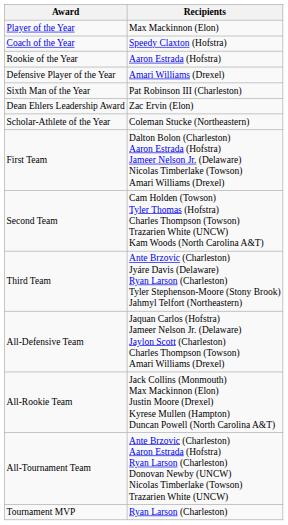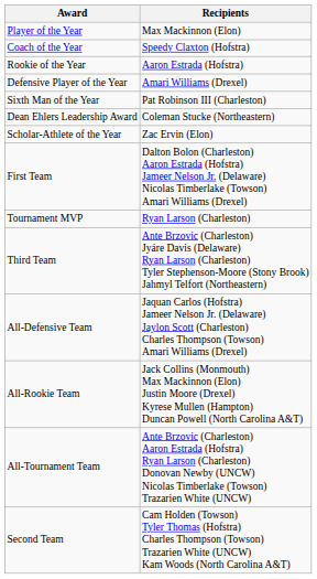 <table class="wikitable" style="white-space:nowrap; font-size:90%;">
 <tr>
 <th>Award</th>
 <th>Recipients</th>
 </tr>
 <tr>
 <td><a href='#'>Player of the Year</a></td>
 <td>Max Mackinnon (Elon)</td>
 </tr>
 <tr>
 <td><a href='#'>Coach of the Year</a></td>
 <td><a href='#'>Speedy Claxton</a> (Hofstra)</td>
 </tr>
 <tr>
 <td>Rookie of the Year</td>
 <td><a href='#'>Aaron Estrada</a> (Hofstra)</td>
 </tr>
 <tr>
 <td>Defensive Player of the Year</td>
 <td><a href='#'>Amari Williams</a> (Drexel)</td>
 </tr>
 <tr>
 <td>Sixth Man of the Year</td>
 <td>Pat Robinson III (Charleston)</td>
 </tr>
 <tr>
 <td>Dean Ehlers Leadership Award</td>
-<td>Zac Ervin (Elon)</td>
+<td>Coleman Stucke (Northeastern)</td>
 </tr>
 <tr>
 <td>Scholar-Athlete of the Year</td>
-<td>Coleman Stucke (Northeastern)</td>
+<td>Zac Ervin (Elon)</td>
 </tr>
 <tr>
 <td>First Team</td>
 <td>Dalton Bolon (Charleston) <br> <a href='#'>Aaron Estrada</a> (Hofstra) <br> <a href='#'>Jameer Nelson Jr.</a> (Delaware) <br> Nicolas Timberlake (Towson) <br> Amari Williams (Drexel)</td>
 </tr>
 <tr>
-<td>Second Team</td>
-<td>Cam Holden (Towson) <br> <a href='#'>Tyler Thomas</a> (Hofstra) <br> Charles Thompson (Towson) <br> Trazarien White (UNCW) <br> Kam Woods (North Carolina A&T)</td>
+<td>Tournament MVP</td>
+<td><a href='#'>Ryan Larson</a> (Charleston)</td>
 </tr>
 <tr>
 <td>Third Team</td>
 <td><a href='#'>Ante Brzovic</a> (Charleston) <br> Jyáre Davis (Delaware) <br> <a href='#'>Ryan Larson</a> (Charleston) <br> Tyler Stephenson-Moore (Stony Brook) <br> Jahmyl Telfort (Northeastern)</td>
 </tr>
 <tr>
 <td>All-Defensive Team</td>
 <td>Jaquan Carlos (Hofstra) <br> Jameer Nelson Jr. (Delaware) <br> <a href='#'>Jaylon Scott</a> (Charleston) <br> Charles Thompson (Towson) <br> Amari Williams (Drexel)</td>
 </tr>
 <tr>
 <td>All-Rookie Team</td>
 <td>Jack Collins (Monmouth) <br> Max Mackinnon (Elon) <br> Justin Moore (Drexel) <br> Kyrese Mullen (Hampton) <br> Duncan Powell (North Carolina A&T)</td>
 </tr>
 <tr>
 <td>All-Tournament Team</td>
 <td><a href='#'>Ante Brzovic</a> (Charleston) <br> <a href='#'>Aaron Estrada</a> (Hofstra)<br> <a href='#'>Ryan Larson</a> (Charleston) <br> Donovan Newby (UNCW) <br> Nicolas Timberlake (Towson)<br>Trazarien White (UNCW)</td>
 </tr>
 <tr>
-<td>Tournament MVP</td>
-<td><a href='#'>Ryan Larson</a> (Charleston)</td>
+<td>Second Team</td>
+<td>Cam Holden (Towson) <br> <a href='#'>Tyler Thomas</a> (Hofstra) <br> Charles Thompson (Towson) <br> Trazarien White (UNCW) <br> Kam Woods (North Carolina A&T)</td>
 </tr>
 </table>
